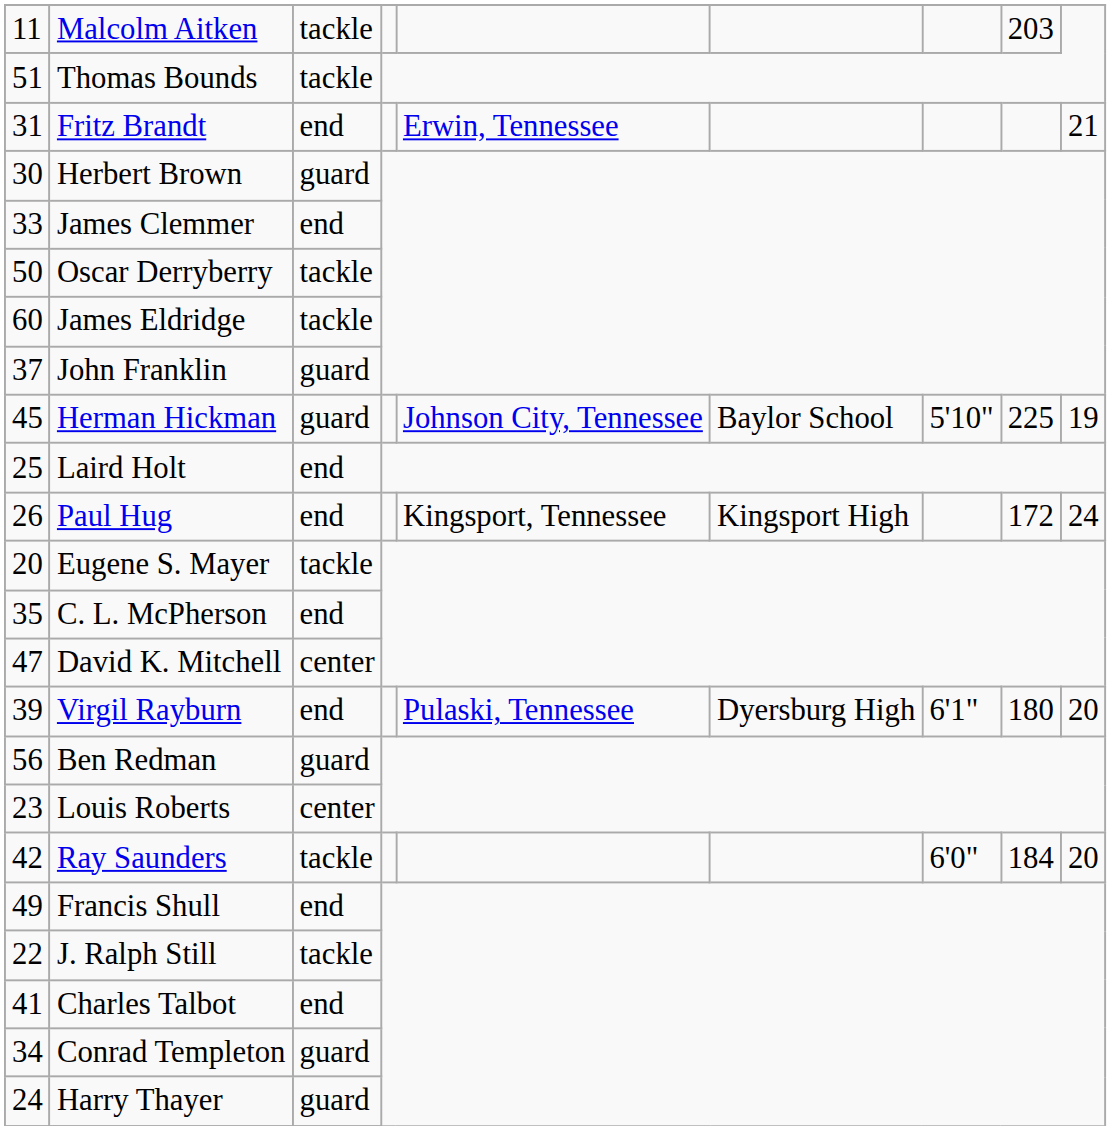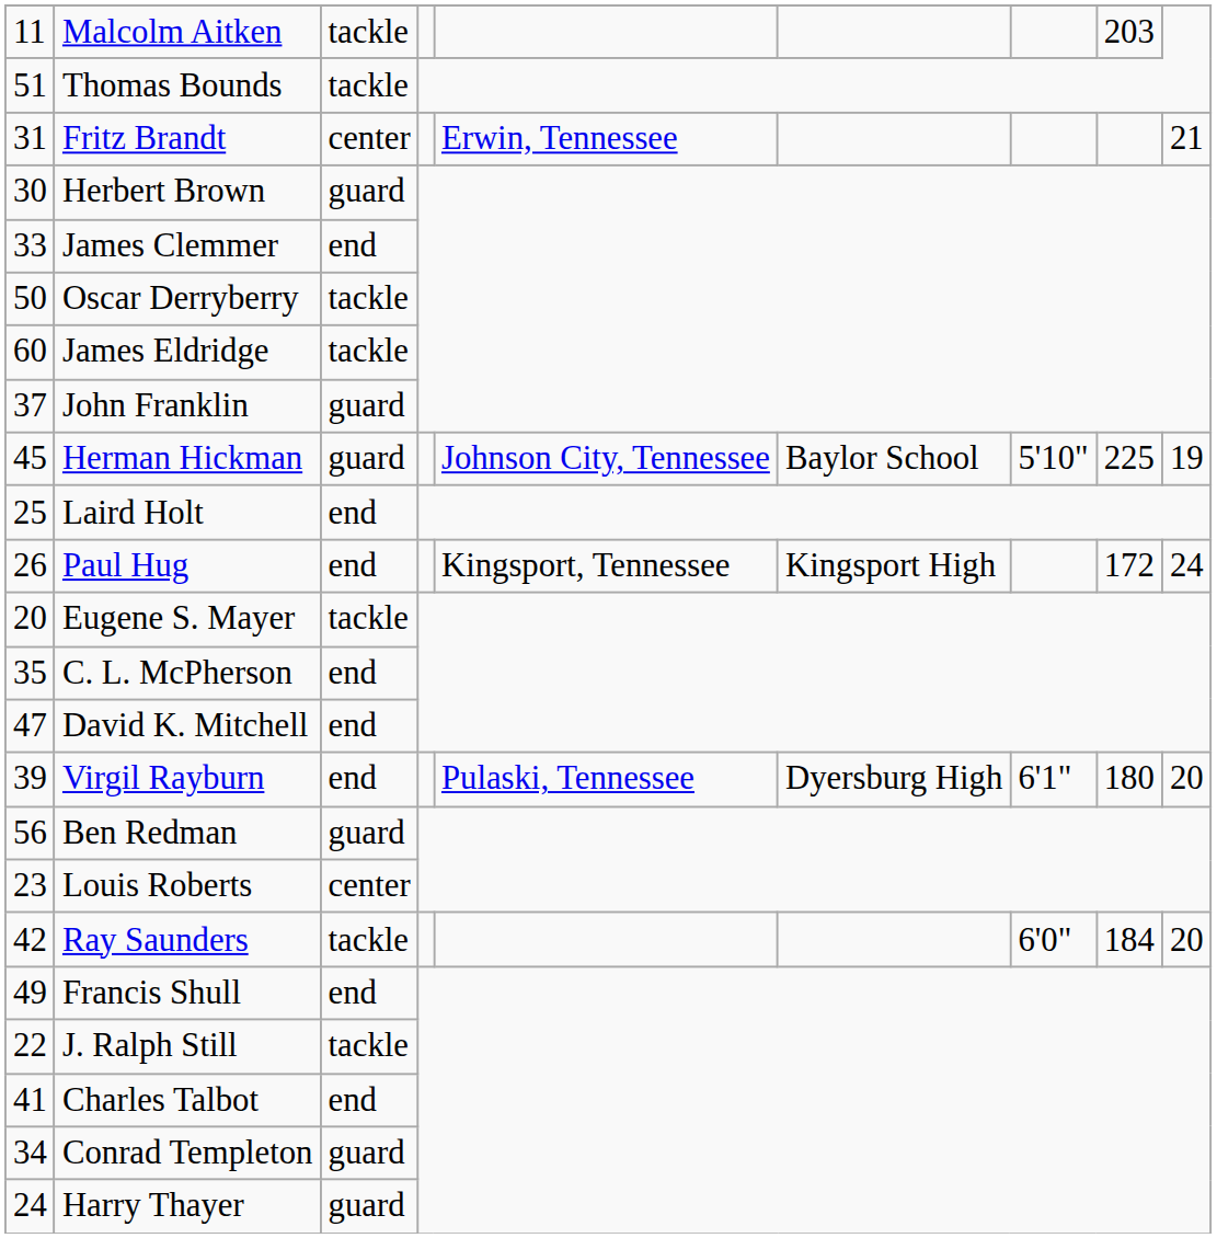 <table class="wikitable">
 <tr>
 </tr>
 <tr>
 <td>11</td>
 <td><a href='#'>Malcolm Aitken</a></td>
 <td>tackle</td>
 <td></td>
 <td></td>
 <td></td>
 <td></td>
 <td>203</td>
 </tr>
 <tr>
 <td>51</td>
 <td>Thomas Bounds</td>
 <td>tackle</td>
 </tr>
 <tr>
 <td>31</td>
 <td><a href='#'>Fritz Brandt</a></td>
-<td>end</td>
+<td>center</td>
 <td></td>
 <td><a href='#'>Erwin, Tennessee</a></td>
 <td></td>
 <td></td>
 <td></td>
 <td>21</td>
 </tr>
 <tr>
 <td>30</td>
 <td>Herbert Brown</td>
 <td>guard</td>
 </tr>
 <tr>
 <td>33</td>
 <td>James Clemmer</td>
 <td>end</td>
 </tr>
 <tr>
 <td>50</td>
 <td>Oscar Derryberry</td>
 <td>tackle</td>
 </tr>
 <tr>
 <td>60</td>
 <td>James Eldridge</td>
 <td>tackle</td>
 </tr>
 <tr>
 <td>37</td>
 <td>John Franklin</td>
 <td>guard</td>
 </tr>
 <tr>
 <td>45</td>
 <td><a href='#'>Herman Hickman</a></td>
 <td>guard</td>
 <td></td>
 <td><a href='#'>Johnson City, Tennessee</a></td>
 <td>Baylor School</td>
 <td>5'10"</td>
 <td>225</td>
 <td>19</td>
 </tr>
 <tr>
 <td>25</td>
 <td>Laird Holt</td>
 <td>end</td>
 </tr>
 <tr>
 <td>26</td>
 <td><a href='#'>Paul Hug</a></td>
 <td>end</td>
 <td></td>
 <td>Kingsport, Tennessee</td>
 <td>Kingsport High</td>
 <td></td>
 <td>172</td>
 <td>24</td>
 </tr>
 <tr>
 <td>20</td>
 <td>Eugene S. Mayer</td>
 <td>tackle</td>
 </tr>
 <tr>
 <td>35</td>
 <td>C. L. McPherson</td>
 <td>end</td>
 </tr>
 <tr>
 <td>47</td>
 <td>David K. Mitchell</td>
-<td>center</td>
+<td>end</td>
 </tr>
 <tr>
 <td>39</td>
 <td><a href='#'>Virgil Rayburn</a></td>
 <td>end</td>
 <td></td>
 <td><a href='#'>Pulaski, Tennessee</a></td>
 <td>Dyersburg High</td>
 <td>6'1"</td>
 <td>180</td>
 <td>20</td>
 </tr>
 <tr>
 <td>56</td>
 <td>Ben Redman</td>
 <td>guard</td>
 </tr>
 <tr>
 <td>23</td>
 <td>Louis Roberts</td>
 <td>center</td>
 </tr>
 <tr>
 <td>42</td>
 <td><a href='#'>Ray Saunders</a></td>
 <td>tackle</td>
 <td></td>
 <td></td>
 <td></td>
 <td>6'0"</td>
 <td>184</td>
 <td>20</td>
 </tr>
 <tr>
 <td>49</td>
 <td>Francis Shull</td>
 <td>end</td>
 </tr>
 <tr>
 <td>22</td>
 <td>J. Ralph Still</td>
 <td>tackle</td>
 </tr>
 <tr>
 <td>41</td>
 <td>Charles Talbot</td>
 <td>end</td>
 </tr>
 <tr>
 <td>34</td>
 <td>Conrad Templeton</td>
 <td>guard</td>
 </tr>
 <tr>
 <td>24</td>
 <td>Harry Thayer</td>
 <td>guard</td>
 </tr>
 <tr>
 </tr>
 </table>
